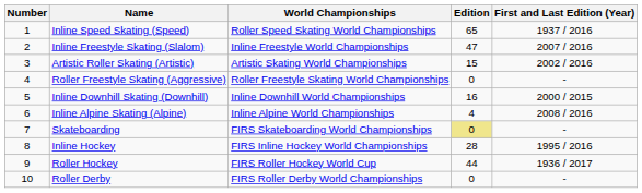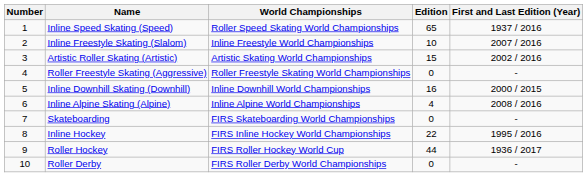 <table class="wikitable" style="font-size:90%">
 <tr>
 <th>Number</th>
 <th>Name</th>
 <th>World Championships</th>
 <th>Edition</th>
 <th>First and Last Edition (Year)</th>
 </tr>
 <tr>
 <td align="center">1</td>
 <td><a href='#'>Inline Speed Skating (Speed)</a></td>
 <td><a href='#'>Roller Speed Skating World Championships</a></td>
 <td align="center">65</td>
 <td align="center">1937 / 2016</td>
 </tr>
 <tr>
 <td align="center">2</td>
 <td><a href='#'>Inline Freestyle Skating (Slalom)</a></td>
 <td><a href='#'>Inline Freestyle World Championships</a></td>
-<td align="center">47</td>
+<td align="center">10</td>
 <td align="center">2007 / 2016</td>
 </tr>
 <tr>
 <td align="center">3</td>
 <td><a href='#'>Artistic Roller Skating (Artistic)</a></td>
 <td><a href='#'>Artistic Skating World Championships</a></td>
 <td align="center">15</td>
 <td align="center">2002 / 2016</td>
 </tr>
 <tr>
 <td align="center">4</td>
 <td><a href='#'>Roller Freestyle Skating (Aggressive)</a></td>
 <td><a href='#'>Roller Freestyle Skating World Championships</a></td>
 <td align="center">0</td>
 <td align="center">-</td>
 </tr>
 <tr>
 <td align="center">5</td>
 <td><a href='#'>Inline Downhill Skating (Downhill)</a></td>
 <td><a href='#'>Inline Downhill World Championships</a></td>
 <td align="center">16</td>
 <td align="center">2000 / 2015</td>
 </tr>
 <tr>
 <td align="center">6</td>
 <td><a href='#'>Inline Alpine Skating (Alpine)</a></td>
 <td><a href='#'>Inline Alpine World Championships</a></td>
 <td align="center">4</td>
 <td align="center">2008 / 2016</td>
 </tr>
 <tr>
 <td align="center">7</td>
 <td><a href='#'>Skateboarding</a></td>
 <td><a href='#'>FIRS Skateboarding World Championships</a></td>
-<td align="center" style="background: khaki;">0</td>
+<td align="center">0</td>
 <td align="center">-</td>
 </tr>
 <tr>
 <td align="center">8</td>
 <td><a href='#'>Inline Hockey</a></td>
 <td><a href='#'>FIRS Inline Hockey World Championships</a></td>
-<td align="center">28</td>
+<td align="center">22</td>
 <td align="center">1995 / 2016</td>
 </tr>
 <tr>
 <td align="center">9</td>
 <td><a href='#'>Roller Hockey</a></td>
 <td><a href='#'>FIRS Roller Hockey World Cup</a></td>
 <td align="center">44</td>
 <td align="center">1936 / 2017</td>
 </tr>
 <tr>
 <td align="center">10</td>
 <td><a href='#'>Roller Derby</a></td>
 <td><a href='#'>FIRS Roller Derby World Championships</a></td>
 <td align="center">0</td>
 <td align="center">-</td>
 </tr>
 </table>
